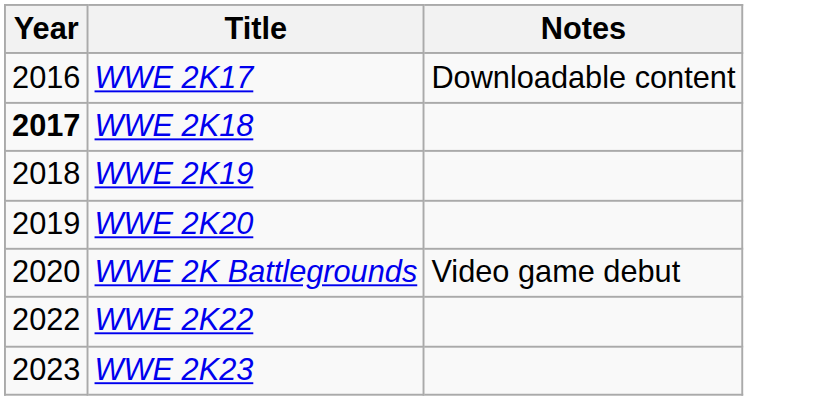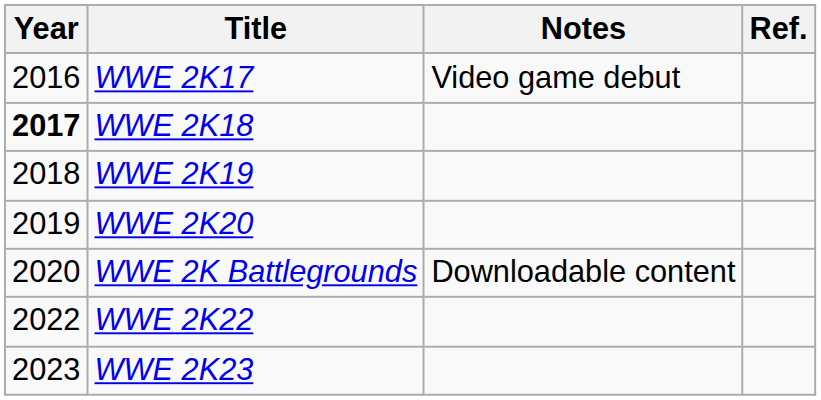 <table class="wikitable sortable">
 <tr>
 <th>Year</th>
 <th>Title</th>
 <th>Notes</th>
+<th><abbr>Ref.</abbr></th>
 </tr>
 <tr>
 <td>2016</td>
 <td><em><a href='#'>WWE 2K17</a></em></td>
-<td>Downloadable content</td>
+<td>Video game debut</td>
+<td></td>
 </tr>
 <tr>
 <td><strong>2017</strong></td>
 <td><em><a href='#'>WWE 2K18</a></em></td>
+<td></td>
 <td></td>
 </tr>
 <tr>
 <td>2018</td>
 <td><em><a href='#'>WWE 2K19</a></em></td>
 <td></td>
+<td></td>
 </tr>
 <tr>
 <td>2019</td>
 <td><em><a href='#'>WWE 2K20</a></em></td>
 <td></td>
+<td></td>
 </tr>
 <tr>
 <td>2020</td>
 <td><em><a href='#'>WWE 2K Battlegrounds</a></em></td>
-<td>Video game debut</td>
+<td>Downloadable content</td>
+<td></td>
 </tr>
 <tr>
 <td>2022</td>
 <td><em><a href='#'>WWE 2K22</a></em></td>
+<td></td>
 <td></td>
 </tr>
 <tr>
 <td>2023</td>
 <td><em><a href='#'>WWE 2K23</a></em></td>
 <td></td>
+<td></td>
 </tr>
 </table>
